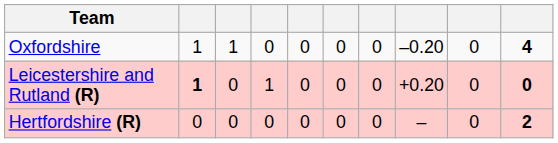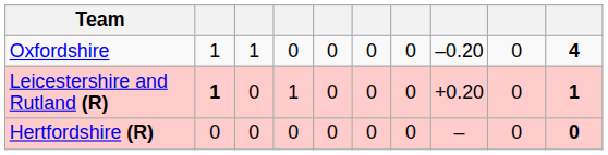 <table class="wikitable" style="text-align:center">
 <tr>
 <th width="150">Team</th>
 <th width="25"></th>
 <th width="25"></th>
 <th width="25"></th>
 <th width="25"></th>
 <th width="25"></th>
 <th width="25"></th>
 <th width="40"></th>
 <th width="40"></th>
 <th width="40"></th>
 </tr>
 <tr>
 <td style="text-align:left"><a href='#'>Oxfordshire</a></td>
 <td>1</td>
 <td>1</td>
 <td>0</td>
 <td>0</td>
 <td>0</td>
 <td>0</td>
 <td>–0.20</td>
 <td>0</td>
 <td><strong>4</strong></td>
 </tr>
 <tr style="background:#ffcccc">
 <td style="text-align:left"><a href='#'>Leicestershire and Rutland</a> <strong>(R)</strong></td>
 <td><strong>1</strong></td>
 <td>0</td>
 <td>1</td>
 <td>0</td>
 <td>0</td>
 <td>0</td>
 <td>+0.20</td>
 <td>0</td>
-<td><strong>0</strong></td>
+<td><strong>1</strong></td>
 </tr>
 <tr style="background:#ffcccc">
 <td style="text-align:left"><a href='#'>Hertfordshire</a> <strong>(R)</strong></td>
 <td>0</td>
 <td>0</td>
 <td>0</td>
 <td>0</td>
 <td>0</td>
 <td>0</td>
 <td>–</td>
 <td>0</td>
-<td><strong>2</strong></td>
+<td><strong>0</strong></td>
 </tr>
 </table>
